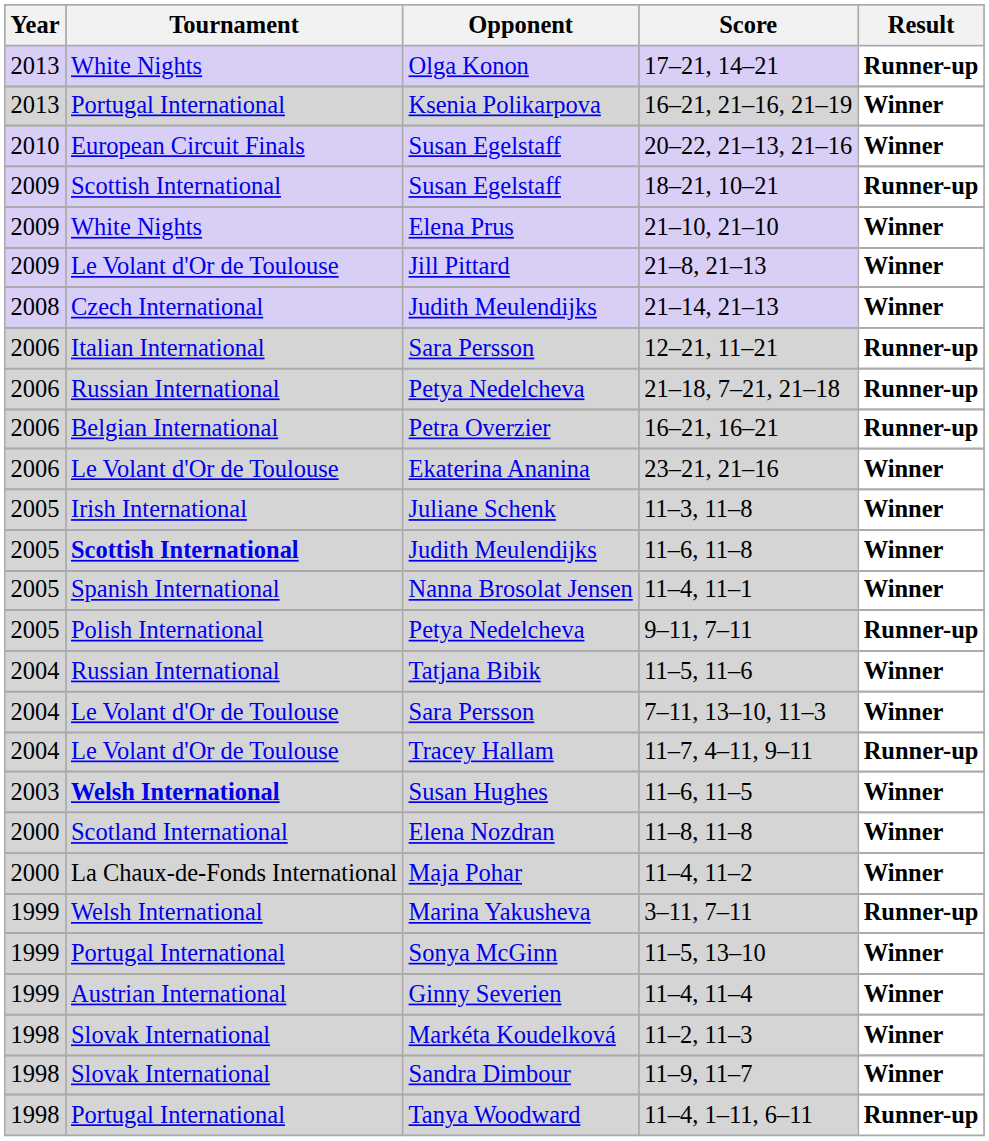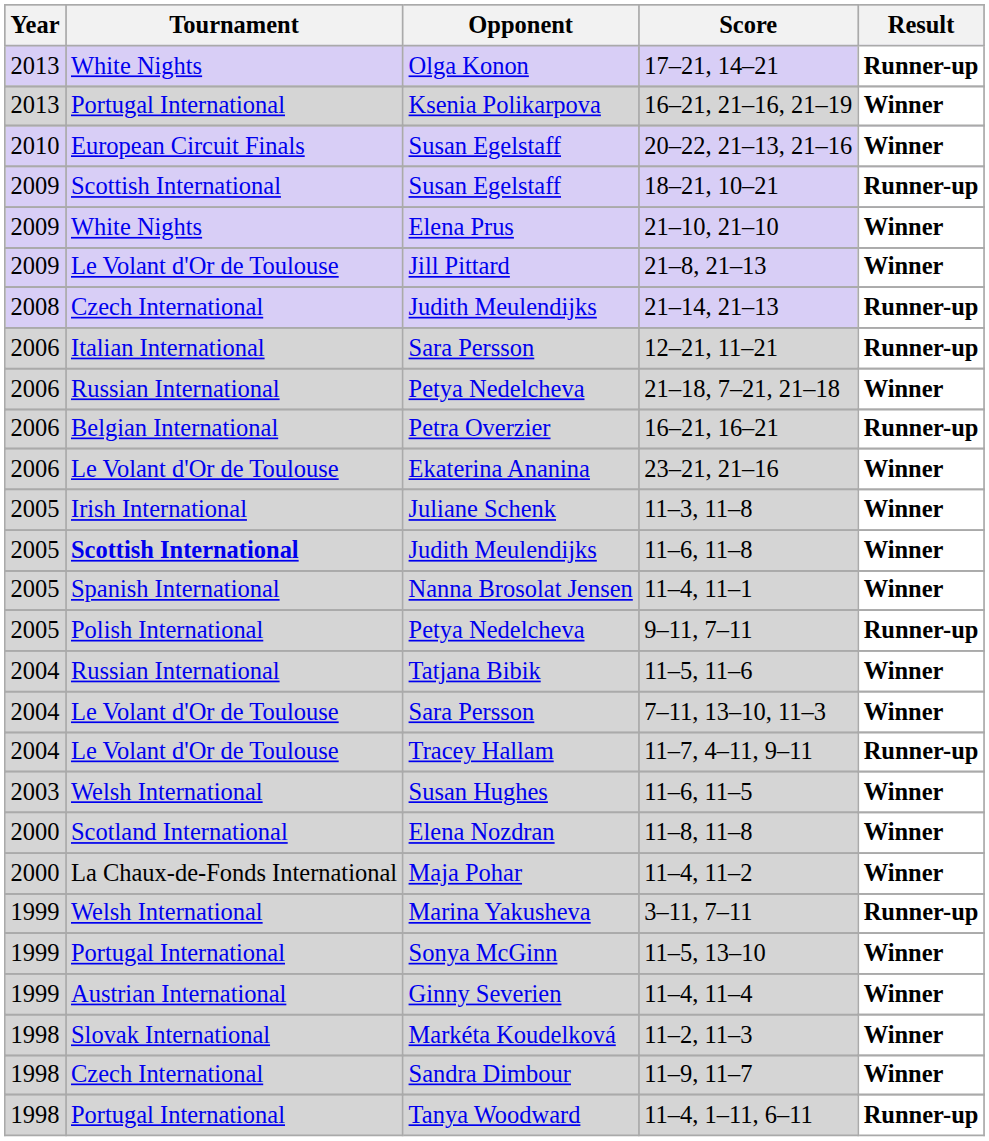 <table class="sortable wikitable" style="font-size: 90%;">
 <tr>
 <th>Year</th>
 <th>Tournament</th>
 <th>Opponent</th>
 <th>Score</th>
 <th>Result</th>
 </tr>
 <tr style="background:#D8CEF6">
 <td align="center">2013</td>
 <td align="left"><a href='#'>White Nights</a></td>
 <td align="left"> <a href='#'>Olga Konon</a></td>
 <td align="left">17–21, 14–21</td>
 <td style="text-align:left; background:white"> <strong>Runner-up</strong></td>
 </tr>
 <tr>
 </tr>
 <tr style="background:#D5D5D5">
 <td align="center">2013</td>
 <td align="left"><a href='#'>Portugal International</a></td>
 <td align="left"> <a href='#'>Ksenia Polikarpova</a></td>
 <td align="left">16–21, 21–16, 21–19</td>
 <td style="text-align:left; background:white"> <strong>Winner</strong></td>
 </tr>
 <tr>
 </tr>
 <tr style="background:#D8CEF6">
 <td align="center">2010</td>
 <td align="left"><a href='#'>European Circuit Finals</a></td>
 <td align="left"> <a href='#'>Susan Egelstaff</a></td>
 <td align="left">20–22, 21–13, 21–16</td>
 <td style="text-align:left; background:white"> <strong>Winner</strong></td>
 </tr>
 <tr>
 </tr>
 <tr style="background:#D8CEF6">
 <td align="center">2009</td>
 <td align="left"><a href='#'>Scottish International</a></td>
 <td align="left"> <a href='#'>Susan Egelstaff</a></td>
 <td align="left">18–21, 10–21</td>
 <td style="text-align:left; background:white"> <strong>Runner-up</strong></td>
 </tr>
 <tr>
 </tr>
 <tr style="background:#D8CEF6">
 <td align="center">2009</td>
 <td align="left"><a href='#'>White Nights</a></td>
 <td align="left"> <a href='#'>Elena Prus</a></td>
 <td align="left">21–10, 21–10</td>
 <td style="text-align:left; background:white"> <strong>Winner</strong></td>
 </tr>
 <tr>
 </tr>
 <tr style="background:#D8CEF6">
 <td align="center">2009</td>
 <td align="left"><a href='#'>Le Volant d'Or de Toulouse</a></td>
 <td align="left"> <a href='#'>Jill Pittard</a></td>
 <td align="left">21–8, 21–13</td>
 <td style="text-align:left; background:white"> <strong>Winner</strong></td>
 </tr>
 <tr>
 </tr>
 <tr style="background:#D8CEF6">
 <td align="center">2008</td>
 <td align="left"><a href='#'>Czech International</a></td>
 <td align="left"> <a href='#'>Judith Meulendijks</a></td>
 <td align="left">21–14, 21–13</td>
-<td style="text-align:left; background:white"> <strong>Winner</strong></td>
+<td style="text-align:left; background:white"> <strong>Runner-up</strong></td>
 </tr>
 <tr>
 </tr>
 <tr style="background:#D5D5D5">
 <td align="center">2006</td>
 <td align="left"><a href='#'>Italian International</a></td>
 <td align="left"> <a href='#'>Sara Persson</a></td>
 <td align="left">12–21, 11–21</td>
 <td style="text-align:left; background:white"> <strong>Runner-up</strong></td>
 </tr>
 <tr>
 </tr>
 <tr style="background:#D5D5D5">
 <td align="center">2006</td>
 <td align="left"><a href='#'>Russian International</a></td>
 <td align="left"> <a href='#'>Petya Nedelcheva</a></td>
 <td align="left">21–18, 7–21, 21–18</td>
-<td style="text-align:left; background:white"> <strong>Runner-up</strong></td>
+<td style="text-align:left; background:white"> <strong>Winner</strong></td>
 </tr>
 <tr>
 </tr>
 <tr style="background:#D5D5D5">
 <td align="center">2006</td>
 <td align="left"><a href='#'>Belgian International</a></td>
 <td align="left"> <a href='#'>Petra Overzier</a></td>
 <td align="left">16–21, 16–21</td>
 <td style="text-align:left; background:white"> <strong>Runner-up</strong></td>
 </tr>
 <tr>
 </tr>
 <tr style="background:#D5D5D5">
 <td align="center">2006</td>
 <td align="left"><a href='#'>Le Volant d'Or de Toulouse</a></td>
 <td align="left"> <a href='#'>Ekaterina Ananina</a></td>
 <td align="left">23–21, 21–16</td>
 <td style="text-align:left; background:white"> <strong>Winner</strong></td>
 </tr>
 <tr>
 </tr>
 <tr style="background:#D5D5D5">
 <td align="center">2005</td>
 <td align="left"><a href='#'>Irish International</a></td>
 <td align="left"> <a href='#'>Juliane Schenk</a></td>
 <td align="left">11–3, 11–8</td>
 <td style="text-align:left; background:white"> <strong>Winner</strong></td>
 </tr>
 <tr>
 </tr>
 <tr style="background:#D5D5D5">
 <td align="center">2005</td>
 <td align="left"><strong><a href='#'>Scottish International</a></strong></td>
 <td align="left"> <a href='#'>Judith Meulendijks</a></td>
 <td align="left">11–6, 11–8</td>
 <td style="text-align:left; background:white"> <strong>Winner</strong></td>
 </tr>
 <tr>
 </tr>
 <tr style="background:#D5D5D5">
 <td align="center">2005</td>
 <td align="left"><a href='#'>Spanish International</a></td>
 <td align="left"> <a href='#'>Nanna Brosolat Jensen</a></td>
 <td align="left">11–4, 11–1</td>
 <td style="text-align:left; background:white"> <strong>Winner</strong></td>
 </tr>
 <tr>
 </tr>
 <tr style="background:#D5D5D5">
 <td align="center">2005</td>
 <td align="left"><a href='#'>Polish International</a></td>
 <td align="left"> <a href='#'>Petya Nedelcheva</a></td>
 <td align="left">9–11, 7–11</td>
 <td style="text-align:left; background:white"> <strong>Runner-up</strong></td>
 </tr>
 <tr>
 </tr>
 <tr style="background:#D5D5D5">
 <td align="center">2004</td>
 <td align="left"><a href='#'>Russian International</a></td>
 <td align="left"> <a href='#'>Tatjana Bibik</a></td>
 <td align="left">11–5, 11–6</td>
 <td style="text-align:left; background:white"> <strong>Winner</strong></td>
 </tr>
 <tr>
 </tr>
 <tr style="background:#D5D5D5">
 <td align="center">2004</td>
 <td align="left"><a href='#'>Le Volant d'Or de Toulouse</a></td>
 <td align="left"> <a href='#'>Sara Persson</a></td>
 <td align="left">7–11, 13–10, 11–3</td>
 <td style="text-align:left; background:white"> <strong>Winner</strong></td>
 </tr>
 <tr>
 </tr>
 <tr style="background:#D5D5D5">
 <td align="center">2004</td>
 <td align="left"><a href='#'>Le Volant d'Or de Toulouse</a></td>
 <td align="left"> <a href='#'>Tracey Hallam</a></td>
 <td align="left">11–7, 4–11, 9–11</td>
 <td style="text-align:left; background:white"> <strong>Runner-up</strong></td>
 </tr>
 <tr>
 </tr>
 <tr style="background:#D5D5D5">
 <td align="center">2003</td>
-<td align="left"><strong><a href='#'>Welsh International</a></strong></td>
+<td align="left"><a href='#'>Welsh International</a></td>
 <td align="left"> <a href='#'>Susan Hughes</a></td>
 <td align="left">11–6, 11–5</td>
 <td style="text-align:left; background:white"> <strong>Winner</strong></td>
 </tr>
 <tr>
 </tr>
 <tr style="background:#D5D5D5">
 <td align="center">2000</td>
 <td align="left"><a href='#'>Scotland International</a></td>
 <td align="left"> <a href='#'>Elena Nozdran</a></td>
 <td align="left">11–8, 11–8</td>
 <td style="text-align:left; background:white"> <strong>Winner</strong></td>
 </tr>
 <tr>
 </tr>
 <tr style="background:#D5D5D5">
 <td align="center">2000</td>
 <td align="left">La Chaux-de-Fonds International</td>
 <td align="left"> <a href='#'>Maja Pohar</a></td>
 <td align="left">11–4, 11–2</td>
 <td style="text-align:left; background:white"> <strong>Winner</strong></td>
 </tr>
 <tr>
 </tr>
 <tr style="background:#D5D5D5">
 <td align="center">1999</td>
 <td align="left"><a href='#'>Welsh International</a></td>
 <td align="left"> <a href='#'>Marina Yakusheva</a></td>
 <td align="left">3–11, 7–11</td>
 <td style="text-align:left; background:white"> <strong>Runner-up</strong></td>
 </tr>
 <tr>
 </tr>
 <tr style="background:#D5D5D5">
 <td align="center">1999</td>
 <td align="left"><a href='#'>Portugal International</a></td>
 <td align="left"> <a href='#'>Sonya McGinn</a></td>
 <td align="left">11–5, 13–10</td>
 <td style="text-align:left; background:white"> <strong>Winner</strong></td>
 </tr>
 <tr>
 </tr>
 <tr style="background:#D5D5D5">
 <td align="center">1999</td>
 <td align="left"><a href='#'>Austrian International</a></td>
 <td align="left"> <a href='#'>Ginny Severien</a></td>
 <td align="left">11–4, 11–4</td>
 <td style="text-align:left; background:white"> <strong>Winner</strong></td>
 </tr>
 <tr>
 </tr>
 <tr style="background:#D5D5D5">
 <td align="center">1998</td>
 <td align="left"><a href='#'>Slovak International</a></td>
 <td align="left"> <a href='#'>Markéta Koudelková</a></td>
 <td align="left">11–2, 11–3</td>
 <td style="text-align:left; background:white"> <strong>Winner</strong></td>
 </tr>
 <tr>
 </tr>
 <tr style="background:#D5D5D5">
 <td align="center">1998</td>
-<td align="left"><a href='#'>Slovak International</a></td>
+<td align="left"><a href='#'>Czech International</a></td>
 <td align="left"> <a href='#'>Sandra Dimbour</a></td>
 <td align="left">11–9, 11–7</td>
 <td style="text-align:left; background:white"> <strong>Winner</strong></td>
 </tr>
 <tr>
 </tr>
 <tr style="background:#D5D5D5">
 <td align="center">1998</td>
 <td align="left"><a href='#'>Portugal International</a></td>
 <td align="left"> <a href='#'>Tanya Woodward</a></td>
 <td align="left">11–4, 1–11, 6–11</td>
 <td style="text-align:left; background:white"> <strong>Runner-up</strong></td>
 </tr>
 </table>
